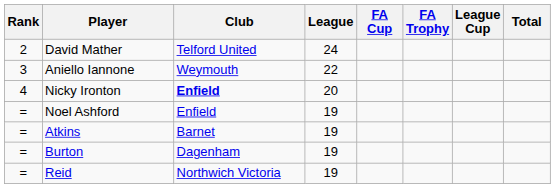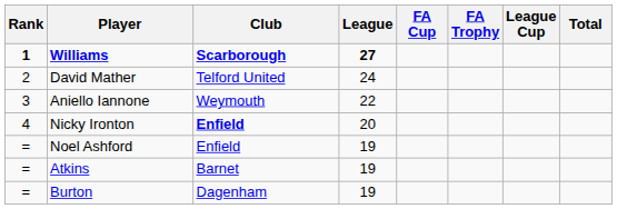 <table class="wikitable" style="text-align: center;">
 <tr>
 <th width=20>Rank</th>
 <th width=155>Player</th>
 <th width=155>Club</th>
 <th width=50>League</th>
 <th width=50><a href='#'>FA Cup</a></th>
 <th width=50><a href='#'>FA Trophy</a></th>
 <th width=50>League Cup</th>
 <th width=50>Total</th>
+</tr>
+<tr>
+<td><strong>1</strong></td>
+<td align=left><strong> <a href='#'>Williams</a> </strong></td>
+<td align=left><strong> <a href='#'>Scarborough</a> </strong></td>
+<td><strong>27</strong></td>
+<td></td>
+<td></td>
+<td></td>
+<td></td>
 </tr>
 <tr>
 <td>2</td>
 <td align=left>David Mather</td>
 <td align=left><a href='#'>Telford United</a></td>
 <td>24</td>
 <td></td>
 <td></td>
 <td></td>
 <td></td>
 </tr>
 <tr>
 <td>3</td>
 <td align=left>Aniello Iannone</td>
 <td align=left><a href='#'>Weymouth</a></td>
 <td>22</td>
 <td></td>
 <td></td>
 <td></td>
 <td></td>
 </tr>
 <tr>
 <td>4</td>
 <td align=left>Nicky Ironton</td>
 <td align=left><strong><a href='#'>Enfield</a></strong></td>
 <td>20</td>
 <td></td>
 <td></td>
 <td></td>
 <td></td>
 </tr>
 <tr>
 <td>=</td>
 <td align=left>Noel Ashford</td>
 <td align=left><a href='#'>Enfield</a></td>
 <td>19</td>
 <td></td>
 <td></td>
 <td></td>
 <td></td>
 </tr>
 <tr>
 <td>=</td>
 <td align=left><a href='#'>Atkins</a></td>
 <td align=left><a href='#'>Barnet</a></td>
 <td>19</td>
 <td></td>
 <td></td>
 <td></td>
 <td></td>
 </tr>
 <tr>
 <td>=</td>
 <td align=left><a href='#'>Burton</a></td>
 <td align=left><a href='#'>Dagenham</a></td>
 <td>19</td>
 <td></td>
 <td></td>
 <td></td>
 <td></td>
 </tr>
-<tr>
-<td>=</td>
-<td align=left><a href='#'>Reid</a></td>
-<td align=left><a href='#'>Northwich Victoria</a></td>
-<td>19</td>
-<td></td>
-<td></td>
-<td></td>
-<td></td>
-</tr>
 </table>
